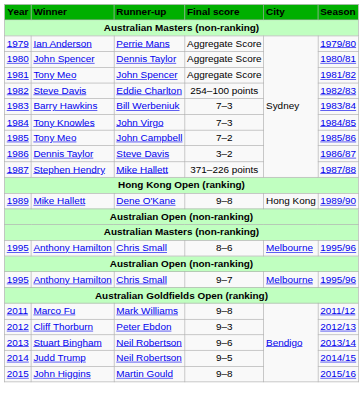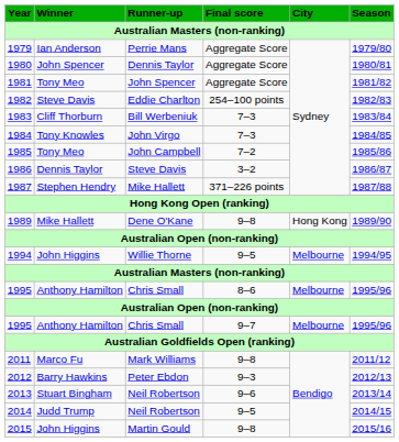 <table class="wikitable" style="margin: auto">
 <tr>
 <th style="text-align: center; background-color: #00af00">Year</th>
 <th style="text-align: left; background-color: #00af00">Winner</th>
 <th style="text-align: left; background-color: #00af00">Runner-up</th>
 <th style="text-align: left; background-color: #00af00">Final score</th>
 <th style="text-align: left; background-color: #00af00">City</th>
 <th style="text-align: left; background-color: #00af00">Season</th>
 </tr>
 <tr>
 <th colspan=6 style="text-align: center; background-color: #c0ffc0">Australian Masters (non-ranking)</th>
 </tr>
 <tr>
 <td><a href='#'>1979</a></td>
 <td> <a href='#'>Ian Anderson</a></td>
 <td> <a href='#'>Perrie Mans</a></td>
 <td style="text-align: center">Aggregate Score </td>
 <td rowspan=9> Sydney</td>
 <td><a href='#'>1979/80</a></td>
 </tr>
 <tr>
 <td><a href='#'>1980</a></td>
 <td> <a href='#'>John Spencer</a></td>
 <td> <a href='#'>Dennis Taylor</a></td>
 <td style="text-align: center">Aggregate Score </td>
 <td><a href='#'>1980/81</a></td>
 </tr>
 <tr>
 <td><a href='#'>1981</a></td>
 <td> <a href='#'>Tony Meo</a></td>
 <td> <a href='#'>John Spencer</a></td>
 <td style="text-align: center">Aggregate Score </td>
 <td><a href='#'>1981/82</a></td>
 </tr>
 <tr>
 <td><a href='#'>1982</a></td>
 <td> <a href='#'>Steve Davis</a></td>
 <td> <a href='#'>Eddie Charlton</a></td>
 <td style="text-align: center">254–100 points </td>
 <td><a href='#'>1982/83</a></td>
 </tr>
 <tr>
 <td><a href='#'>1983</a></td>
-<td> <a href='#'>Barry Hawkins</a></td>
+<td> <a href='#'>Cliff Thorburn</a></td>
 <td> <a href='#'>Bill Werbeniuk</a></td>
 <td style="text-align: center">7–3</td>
 <td><a href='#'>1983/84</a></td>
 </tr>
 <tr>
 <td><a href='#'>1984</a></td>
 <td> <a href='#'>Tony Knowles</a></td>
 <td> <a href='#'>John Virgo</a></td>
 <td style="text-align: center">7–3</td>
 <td><a href='#'>1984/85</a></td>
 </tr>
 <tr>
 <td><a href='#'>1985</a></td>
 <td> <a href='#'>Tony Meo</a></td>
 <td> <a href='#'>John Campbell</a></td>
 <td style="text-align: center">7–2</td>
 <td><a href='#'>1985/86</a></td>
 </tr>
 <tr>
 <td><a href='#'>1986</a></td>
 <td> <a href='#'>Dennis Taylor</a></td>
 <td> <a href='#'>Steve Davis</a></td>
 <td style="text-align: center">3–2</td>
 <td><a href='#'>1986/87</a></td>
 </tr>
 <tr>
 <td><a href='#'>1987</a></td>
 <td> <a href='#'>Stephen Hendry</a></td>
 <td> <a href='#'>Mike Hallett</a></td>
 <td style="text-align: center">371–226 points </td>
 <td><a href='#'>1987/88</a></td>
 </tr>
 <tr>
 <th colspan=6 style="text-align: center; background-color: #c0ffc0">Hong Kong Open (ranking)</th>
 </tr>
 <tr>
 <td><a href='#'>1989</a></td>
 <td> <a href='#'>Mike Hallett</a></td>
 <td> <a href='#'>Dene O'Kane</a></td>
 <td style="text-align: center">9–8</td>
 <td> Hong Kong</td>
 <td><a href='#'>1989/90</a></td>
 </tr>
 <tr>
 <th colspan=6 style="text-align: center; background-color: #c0ffc0">Australian Open (non-ranking)</th>
 </tr>
 <tr>
+<td><a href='#'>1994</a></td>
+<td> <a href='#'>John Higgins</a></td>
+<td> <a href='#'>Willie Thorne</a></td>
+<td style="text-align: center">9–5</td>
+<td> <a href='#'>Melbourne</a></td>
+<td><a href='#'>1994/95</a></td>
+</tr>
+<tr>
 <th colspan=6 style="text-align: center; background-color: #c0ffc0">Australian Masters (non-ranking)</th>
 </tr>
 <tr>
 <td><a href='#'>1995</a></td>
 <td> <a href='#'>Anthony Hamilton</a></td>
 <td> <a href='#'>Chris Small</a></td>
 <td style="text-align: center">8–6</td>
 <td> <a href='#'>Melbourne</a></td>
 <td><a href='#'>1995/96</a></td>
 </tr>
 <tr>
 <th colspan=6 style="text-align: center; background-color: #c0ffc0">Australian Open (non-ranking)</th>
 </tr>
 <tr>
 <td><a href='#'>1995</a></td>
 <td> <a href='#'>Anthony Hamilton</a></td>
 <td> <a href='#'>Chris Small</a></td>
 <td style="text-align: center">9–7</td>
 <td> <a href='#'>Melbourne</a></td>
 <td><a href='#'>1995/96</a></td>
 </tr>
 <tr>
 <th colspan=6 style="text-align: center; background-color: #c0ffc0">Australian Goldfields Open (ranking)</th>
 </tr>
 <tr>
 <td><a href='#'>2011</a></td>
 <td> <a href='#'>Marco Fu</a></td>
 <td> <a href='#'>Mark Williams</a></td>
 <td style="text-align: center">9–8</td>
 <td rowspan=5> <a href='#'>Bendigo</a></td>
 <td><a href='#'>2011/12</a></td>
 </tr>
 <tr>
 <td><a href='#'>2012</a></td>
-<td> <a href='#'>Cliff Thorburn</a></td>
+<td> <a href='#'>Barry Hawkins</a></td>
 <td> <a href='#'>Peter Ebdon</a></td>
 <td style="text-align: center">9–3</td>
 <td><a href='#'>2012/13</a></td>
 </tr>
 <tr>
 <td><a href='#'>2013</a></td>
 <td> <a href='#'>Stuart Bingham</a></td>
 <td> <a href='#'>Neil Robertson</a></td>
 <td style="text-align: center">9–6</td>
 <td><a href='#'>2013/14</a></td>
 </tr>
 <tr>
 <td><a href='#'>2014</a></td>
 <td> <a href='#'>Judd Trump</a></td>
 <td> <a href='#'>Neil Robertson</a></td>
 <td style="text-align: center">9–5</td>
 <td><a href='#'>2014/15</a></td>
 </tr>
 <tr>
 <td><a href='#'>2015</a></td>
 <td> <a href='#'>John Higgins</a></td>
 <td> <a href='#'>Martin Gould</a></td>
 <td style="text-align: center">9–8</td>
 <td><a href='#'>2015/16</a></td>
 </tr>
 </table>
